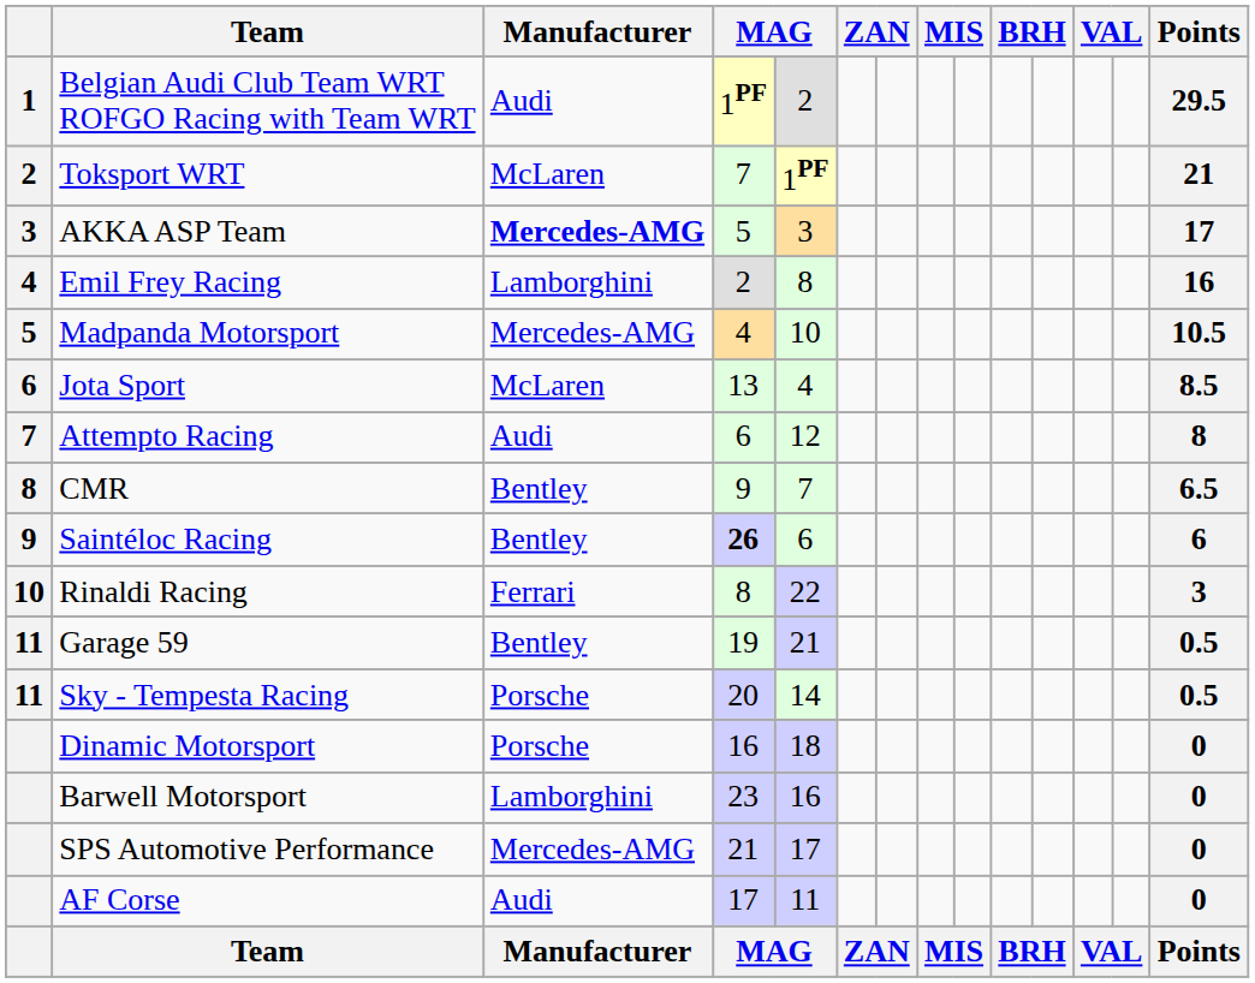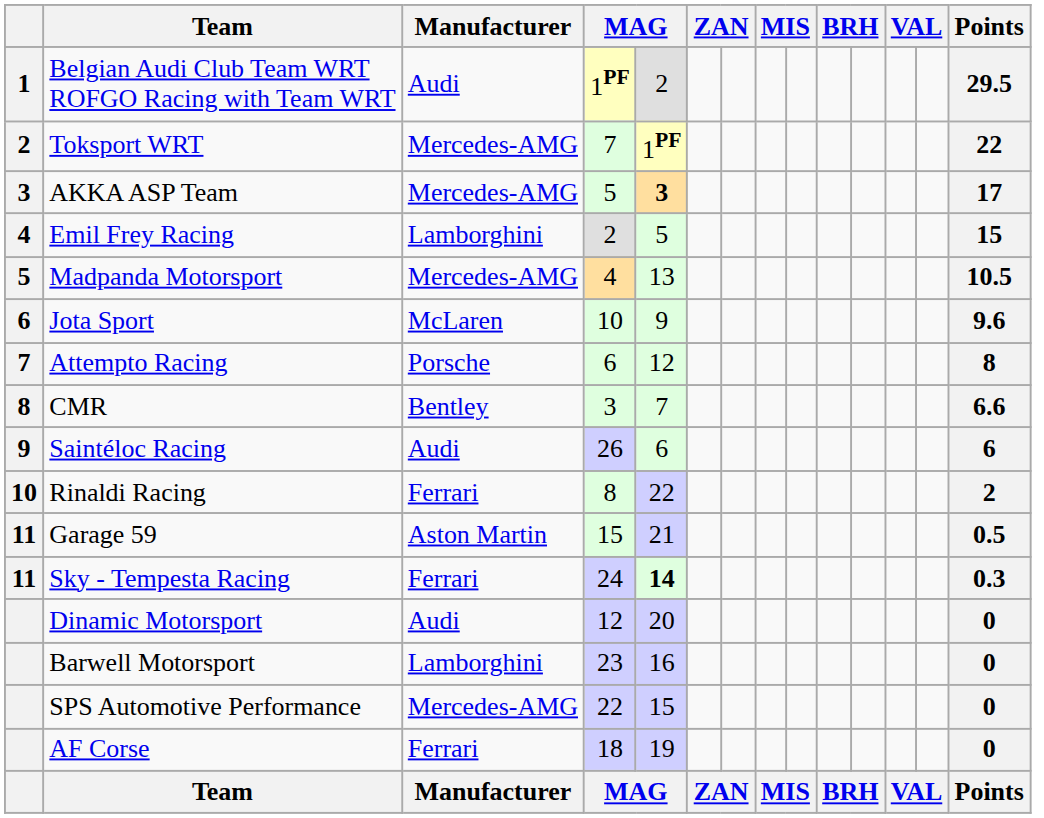 <table class="wikitable" style="font-size:85%; text-align:center;">
 <tr>
 <th></th>
 <th>Team</th>
 <th>Manufacturer</th>
 <th colspan=2><a href='#'>MAG</a><br></th>
 <th colspan=2><a href='#'>ZAN</a><br></th>
 <th colspan=2><a href='#'>MIS</a><br></th>
 <th colspan=2><a href='#'>BRH</a><br></th>
 <th colspan=2><a href='#'>VAL</a><br></th>
 <th>Points</th>
 </tr>
 <tr>
 <th>1</th>
 <td align=left> <a href='#'>Belgian Audi Club Team WRT</a><br> <a href='#'>ROFGO Racing with Team WRT</a></td>
 <td align=left><a href='#'>Audi</a></td>
 <td style="background:#ffffbf;">1<sup><strong>PF</strong></sup></td>
 <td style="background:#dfdfdf;">2</td>
 <td></td>
 <td></td>
 <td></td>
 <td></td>
 <td></td>
 <td></td>
 <td></td>
 <td></td>
 <th>29.5</th>
 </tr>
 <tr>
 <th>2</th>
 <td align=left> <a href='#'>Toksport WRT</a></td>
-<td align=left><a href='#'>McLaren</a></td>
+<td align=left><a href='#'>Mercedes-AMG</a></td>
 <td style="background:#dfffdf;">7</td>
 <td style="background:#ffffbf;">1<sup><strong>PF</strong></sup></td>
 <td></td>
 <td></td>
 <td></td>
 <td></td>
 <td></td>
 <td></td>
 <td></td>
 <td></td>
-<th>21</th>
+<th>22</th>
 </tr>
 <tr>
 <th>3</th>
 <td align=left> AKKA ASP Team</td>
-<td align=left><strong><a href='#'>Mercedes-AMG</a></strong></td>
+<td align=left><a href='#'>Mercedes-AMG</a></td>
 <td style="background:#dfffdf;">5</td>
-<td style="background:#ffdf9f;">3</td>
+<td style="background:#ffdf9f;"><strong>3</strong></td>
 <td></td>
 <td></td>
 <td></td>
 <td></td>
 <td></td>
 <td></td>
 <td></td>
 <td></td>
 <th>17</th>
 </tr>
 <tr>
 <th>4</th>
 <td align=left> <a href='#'>Emil Frey Racing</a></td>
 <td align=left><a href='#'>Lamborghini</a></td>
 <td style="background:#dfdfdf;">2</td>
-<td style="background:#dfffdf;">8</td>
+<td style="background:#dfffdf;">5</td>
 <td></td>
 <td></td>
 <td></td>
 <td></td>
 <td></td>
 <td></td>
 <td></td>
 <td></td>
-<th>16</th>
+<th>15</th>
 </tr>
 <tr>
 <th>5</th>
 <td align=left> <a href='#'>Madpanda Motorsport</a></td>
 <td align=left><a href='#'>Mercedes-AMG</a></td>
 <td style="background:#ffdf9f;">4</td>
-<td style="background:#dfffdf;">10</td>
+<td style="background:#dfffdf;">13</td>
 <td></td>
 <td></td>
 <td></td>
 <td></td>
 <td></td>
 <td></td>
 <td></td>
 <td></td>
 <th>10.5</th>
 </tr>
 <tr>
 <th>6</th>
 <td align=left> <a href='#'>Jota Sport</a></td>
 <td align=left><a href='#'>McLaren</a></td>
-<td style="background:#dfffdf;">13</td>
-<td style="background:#dfffdf;">4</td>
+<td style="background:#dfffdf;">10</td>
+<td style="background:#dfffdf;">9</td>
 <td></td>
 <td></td>
 <td></td>
 <td></td>
 <td></td>
 <td></td>
 <td></td>
 <td></td>
-<th>8.5</th>
+<th>9.6</th>
 </tr>
 <tr>
 <th>7</th>
 <td align=left> <a href='#'>Attempto Racing</a></td>
-<td align=left><a href='#'>Audi</a></td>
+<td align=left><a href='#'>Porsche</a></td>
 <td style="background:#dfffdf;">6</td>
 <td style="background:#dfffdf;">12</td>
 <td></td>
 <td></td>
 <td></td>
 <td></td>
 <td></td>
 <td></td>
 <td></td>
 <td></td>
 <th>8</th>
 </tr>
 <tr>
 <th>8</th>
 <td align=left> CMR</td>
 <td align=left><a href='#'>Bentley</a></td>
-<td style="background:#dfffdf;">9</td>
+<td style="background:#dfffdf;">3</td>
 <td style="background:#dfffdf;">7</td>
 <td></td>
 <td></td>
 <td></td>
 <td></td>
 <td></td>
 <td></td>
 <td></td>
 <td></td>
-<th>6.5</th>
+<th>6.6</th>
 </tr>
 <tr>
 <th>9</th>
 <td align=left> <a href='#'>Saintéloc Racing</a></td>
-<td align=left><a href='#'>Bentley</a></td>
-<td style="background:#cfcfff;"><strong>26</strong></td>
+<td align=left><a href='#'>Audi</a></td>
+<td style="background:#cfcfff;">26</td>
 <td style="background:#dfffdf;">6</td>
 <td></td>
 <td></td>
 <td></td>
 <td></td>
 <td></td>
 <td></td>
 <td></td>
 <td></td>
 <th>6</th>
 </tr>
 <tr>
 <th>10</th>
 <td align=left> Rinaldi Racing</td>
 <td align=left><a href='#'>Ferrari</a></td>
 <td style="background:#dfffdf;">8</td>
 <td style="background:#cfcfff;">22</td>
 <td></td>
 <td></td>
 <td></td>
 <td></td>
 <td></td>
 <td></td>
 <td></td>
 <td></td>
-<th>3</th>
+<th>2</th>
 </tr>
 <tr>
 <th>11</th>
 <td align=left> Garage 59</td>
-<td align=left><a href='#'>Bentley</a></td>
-<td style="background:#dfffdf;">19</td>
+<td align=left><a href='#'>Aston Martin</a></td>
+<td style="background:#dfffdf;">15</td>
 <td style="background:#cfcfff;">21</td>
 <td></td>
 <td></td>
 <td></td>
 <td></td>
 <td></td>
 <td></td>
 <td></td>
 <td></td>
 <th>0.5</th>
 </tr>
 <tr>
 <th>11</th>
 <td align=left> <a href='#'>Sky - Tempesta Racing</a></td>
-<td align=left><a href='#'>Porsche</a></td>
-<td style="background:#cfcfff;">20</td>
-<td style="background:#dfffdf;">14</td>
+<td align=left><a href='#'>Ferrari</a></td>
+<td style="background:#cfcfff;">24</td>
+<td style="background:#dfffdf;"><strong>14</strong></td>
 <td></td>
 <td></td>
 <td></td>
 <td></td>
 <td></td>
 <td></td>
 <td></td>
 <td></td>
-<th>0.5</th>
+<th>0.3</th>
 </tr>
 <tr>
 <th></th>
 <td align=left> <a href='#'>Dinamic Motorsport</a></td>
-<td align=left><a href='#'>Porsche</a></td>
-<td style="background:#cfcfff;">16</td>
-<td style="background:#cfcfff;">18</td>
+<td align=left><a href='#'>Audi</a></td>
+<td style="background:#cfcfff;">12</td>
+<td style="background:#cfcfff;">20</td>
 <td></td>
 <td></td>
 <td></td>
 <td></td>
 <td></td>
 <td></td>
 <td></td>
 <td></td>
 <th>0</th>
 </tr>
 <tr>
 <th></th>
 <td align=left> Barwell Motorsport</td>
 <td align=left><a href='#'>Lamborghini</a></td>
 <td style="background:#cfcfff;">23</td>
 <td style="background:#cfcfff;">16</td>
 <td></td>
 <td></td>
 <td></td>
 <td></td>
 <td></td>
 <td></td>
 <td></td>
 <td></td>
 <th>0</th>
 </tr>
 <tr>
 <th></th>
 <td align=left> SPS Automotive Performance</td>
 <td align=left><a href='#'>Mercedes-AMG</a></td>
-<td style="background:#cfcfff;">21</td>
-<td style="background:#cfcfff;">17</td>
+<td style="background:#cfcfff;">22</td>
+<td style="background:#cfcfff;">15</td>
 <td></td>
 <td></td>
 <td></td>
 <td></td>
 <td></td>
 <td></td>
 <td></td>
 <td></td>
 <th>0</th>
 </tr>
 <tr>
 <th></th>
 <td align=left> <a href='#'>AF Corse</a></td>
-<td align=left><a href='#'>Audi</a></td>
-<td style="background:#cfcfff;">17</td>
-<td style="background:#cfcfff;">11</td>
+<td align=left><a href='#'>Ferrari</a></td>
+<td style="background:#cfcfff;">18</td>
+<td style="background:#cfcfff;">19</td>
 <td></td>
 <td></td>
 <td></td>
 <td></td>
 <td></td>
 <td></td>
 <td></td>
 <td></td>
 <th>0</th>
 </tr>
 <tr>
 <th></th>
 <th>Team</th>
 <th>Manufacturer</th>
 <th colspan=2><a href='#'>MAG</a><br></th>
 <th colspan=2><a href='#'>ZAN</a><br></th>
 <th colspan=2><a href='#'>MIS</a><br></th>
 <th colspan=2><a href='#'>BRH</a><br></th>
 <th colspan=2><a href='#'>VAL</a><br></th>
 <th>Points</th>
 </tr>
 </table>
